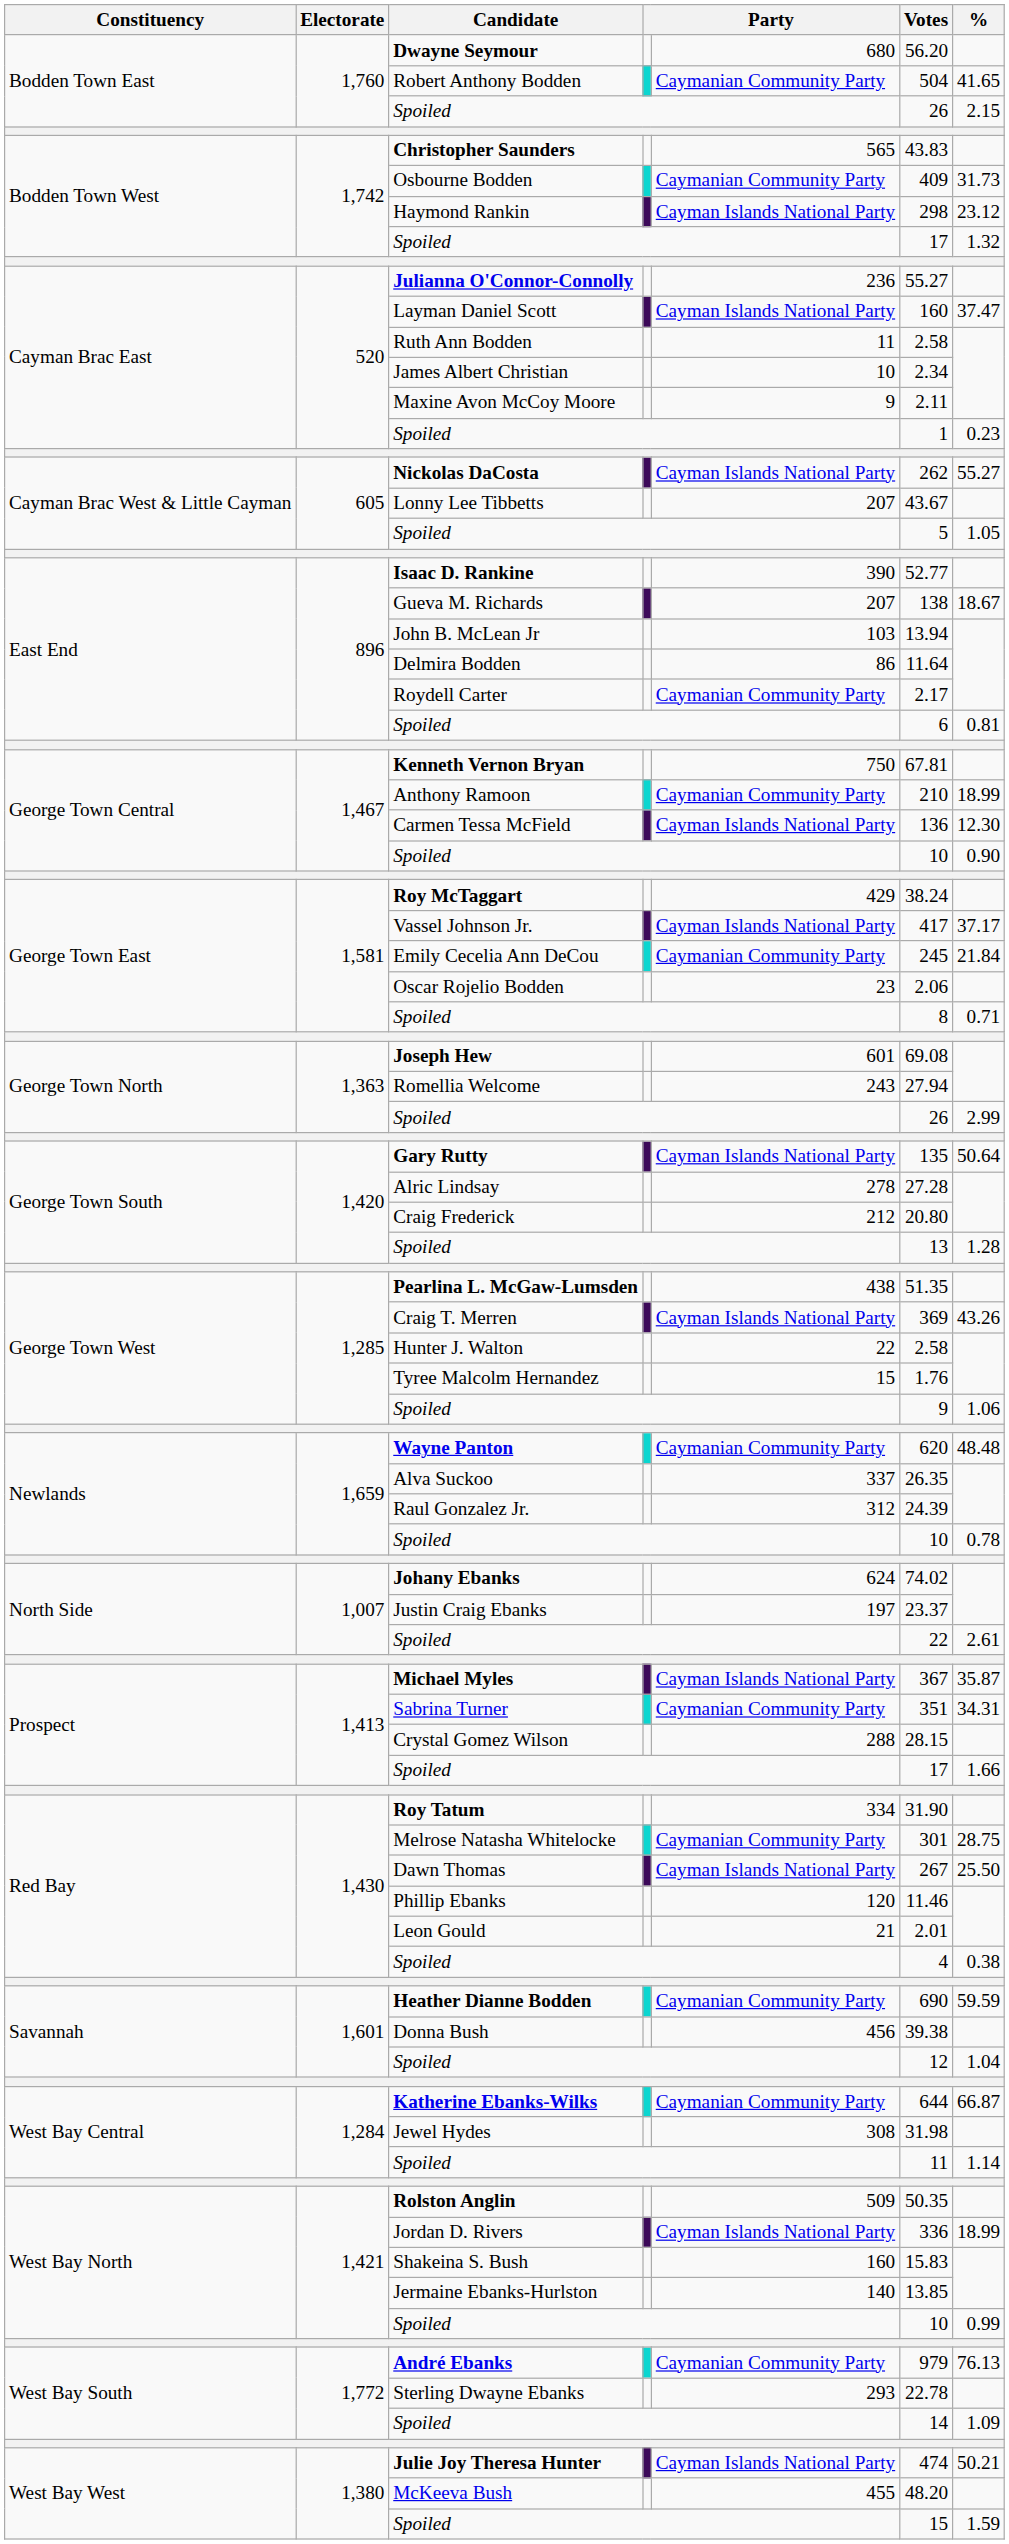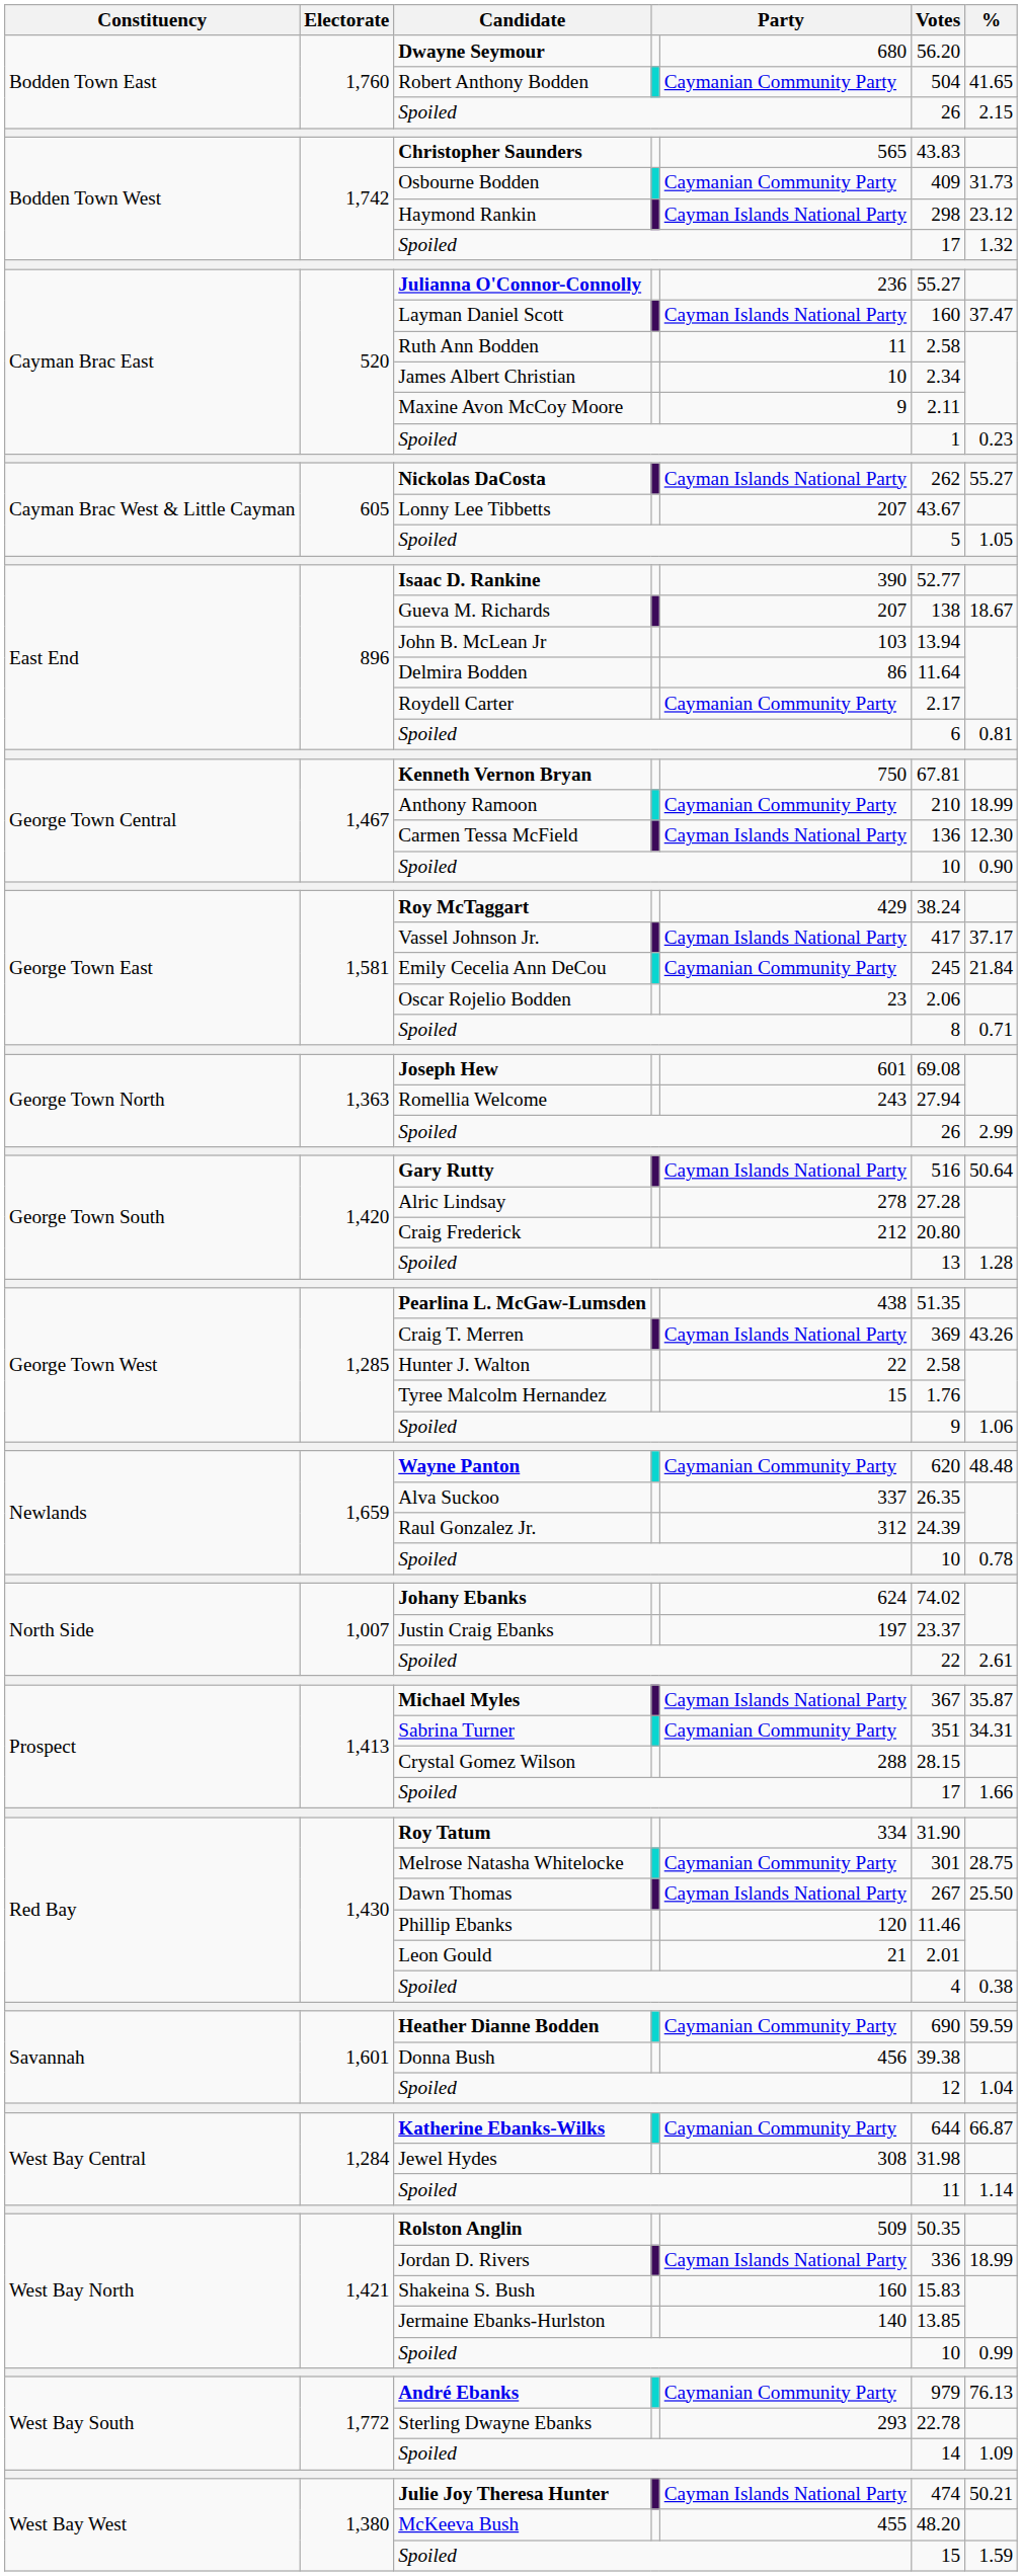 <table class=wikitable style=text-align:right>
 <tr>
 <th>Constituency</th>
 <th>Electorate</th>
 <th>Candidate</th>
 <th colspan=2>Party</th>
 <th>Votes</th>
 <th>%</th>
 </tr>
 <tr>
 <td rowspan=3 align=left>Bodden Town East</td>
 <td rowspan=3>1,760</td>
 <td align=left><strong>Dwayne Seymour</strong></td>
 <td></td>
 <td>680</td>
 <td>56.20</td>
 </tr>
 <tr>
 <td align=left>Robert Anthony Bodden</td>
 <td bgcolor=#0AD6D0></td>
 <td align=left><a href='#'>Caymanian Community Party</a></td>
 <td>504</td>
 <td>41.65</td>
 </tr>
 <tr>
 <td align=left colspan=3><em>Spoiled</em></td>
 <td>26</td>
 <td>2.15</td>
 </tr>
 <tr>
 <th Colspan=7></th>
 </tr>
 <tr>
 <td rowspan=4 align=left>Bodden Town West</td>
 <td rowspan=4>1,742</td>
 <td align=left><strong>Christopher Saunders</strong></td>
 <td></td>
 <td>565</td>
 <td>43.83</td>
 </tr>
 <tr>
 <td align=left>Osbourne Bodden</td>
 <td bgcolor=#0AD6D0></td>
 <td align=left><a href='#'>Caymanian Community Party</a></td>
 <td>409</td>
 <td>31.73</td>
 </tr>
 <tr>
 <td align=left>Haymond Rankin</td>
 <td bgcolor=#3C0959></td>
 <td align=left><a href='#'>Cayman Islands National Party</a></td>
 <td>298</td>
 <td>23.12</td>
 </tr>
 <tr>
 <td align=left colspan=3><em>Spoiled</em></td>
 <td>17</td>
 <td>1.32</td>
 </tr>
 <tr>
 <th Colspan=7></th>
 </tr>
 <tr>
 <td rowspan=6 align=left>Cayman Brac East</td>
 <td rowspan=6>520</td>
 <td align=left><a href='#'><strong>Julianna O'Connor-Connolly</strong></a></td>
 <td></td>
 <td>236</td>
 <td>55.27</td>
 </tr>
 <tr>
 <td align=left>Layman Daniel Scott</td>
 <td bgcolor=#3C0959></td>
 <td align=left><a href='#'>Cayman Islands National Party</a></td>
 <td>160</td>
 <td>37.47</td>
 </tr>
 <tr>
 <td align=left>Ruth Ann Bodden</td>
 <td></td>
 <td>11</td>
 <td>2.58</td>
 </tr>
 <tr>
 <td align=left>James Albert Christian</td>
 <td></td>
 <td>10</td>
 <td>2.34</td>
 </tr>
 <tr>
 <td align=left>Maxine Avon McCoy Moore</td>
 <td></td>
 <td>9</td>
 <td>2.11</td>
 </tr>
 <tr>
 <td align=left colspan=3><em>Spoiled</em></td>
 <td>1</td>
 <td>0.23</td>
 </tr>
 <tr>
 <th Colspan=7></th>
 </tr>
 <tr>
 <td rowspan=3 align=left>Cayman Brac West & Little Cayman</td>
 <td rowspan=3>605</td>
 <td align=left><strong>Nickolas DaCosta</strong></td>
 <td bgcolor=#3C0959></td>
 <td align=left><a href='#'>Cayman Islands National Party</a></td>
 <td>262</td>
 <td>55.27</td>
 </tr>
 <tr>
 <td align=left>Lonny Lee Tibbetts</td>
 <td></td>
 <td>207</td>
 <td>43.67</td>
 </tr>
 <tr>
 <td align=left colspan=3><em>Spoiled</em></td>
 <td>5</td>
 <td>1.05</td>
 </tr>
 <tr>
 <th Colspan=7></th>
 </tr>
 <tr>
 <td rowspan=6 align=left>East End</td>
 <td rowspan=6>896</td>
 <td align=left><strong>Isaac D. Rankine</strong></td>
 <td></td>
 <td>390</td>
 <td>52.77</td>
 </tr>
 <tr>
 <td align=left>Gueva M. Richards</td>
 <td bgcolor=#3C0959></td>
 <td>207</td>
 <td>138</td>
 <td>18.67</td>
 </tr>
 <tr>
 <td align=left>John B. McLean Jr</td>
 <td></td>
 <td>103</td>
 <td>13.94</td>
 </tr>
 <tr>
 <td align=left>Delmira Bodden</td>
 <td></td>
 <td>86</td>
 <td>11.64</td>
 </tr>
 <tr>
 <td align=left>Roydell Carter</td>
 <td></td>
 <td align=left><a href='#'>Caymanian Community Party</a></td>
 <td>2.17</td>
 </tr>
 <tr>
 <td align=left colspan=3><em>Spoiled</em></td>
 <td>6</td>
 <td>0.81</td>
 </tr>
 <tr>
 <th Colspan=7></th>
 </tr>
 <tr>
 <td rowspan=4 align=left>George Town Central</td>
 <td rowspan=4>1,467</td>
 <td align=left><strong>Kenneth Vernon Bryan</strong></td>
 <td></td>
 <td>750</td>
 <td>67.81</td>
 </tr>
 <tr>
 <td align=left>Anthony Ramoon</td>
 <td bgcolor=#0AD6D0></td>
 <td align=left><a href='#'>Caymanian Community Party</a></td>
 <td>210</td>
 <td>18.99</td>
 </tr>
 <tr>
 <td align=left>Carmen Tessa McField</td>
 <td bgcolor=#3C0959></td>
 <td align=left><a href='#'>Cayman Islands National Party</a></td>
 <td>136</td>
 <td>12.30</td>
 </tr>
 <tr>
 <td align=left colspan=3><em>Spoiled</em></td>
 <td>10</td>
 <td>0.90</td>
 </tr>
 <tr>
 <th Colspan=7></th>
 </tr>
 <tr>
 <td rowspan=5 align=left>George Town East</td>
 <td rowspan=5>1,581</td>
 <td align=left><strong>Roy McTaggart</strong></td>
 <td></td>
 <td>429</td>
 <td>38.24</td>
 </tr>
 <tr>
 <td align=left>Vassel Johnson Jr.</td>
 <td bgcolor=#3C0959></td>
 <td align=left><a href='#'>Cayman Islands National Party</a></td>
 <td>417</td>
 <td>37.17</td>
 </tr>
 <tr>
 <td align=left>Emily Cecelia Ann DeCou</td>
 <td bgcolor=#0AD6D0></td>
 <td align=left><a href='#'>Caymanian Community Party</a></td>
 <td>245</td>
 <td>21.84</td>
 </tr>
 <tr>
 <td align=left>Oscar Rojelio Bodden</td>
 <td></td>
 <td>23</td>
 <td>2.06</td>
 </tr>
 <tr>
 <td align=left colspan=3><em>Spoiled</em></td>
 <td>8</td>
 <td>0.71</td>
 </tr>
 <tr>
 <th Colspan=7></th>
 </tr>
 <tr>
 <td rowspan=3 align=left>George Town North</td>
 <td rowspan=3>1,363</td>
 <td align=left><strong>Joseph Hew</strong></td>
 <td></td>
 <td>601</td>
 <td>69.08</td>
 </tr>
 <tr>
 <td align=left>Romellia Welcome</td>
 <td></td>
 <td>243</td>
 <td>27.94</td>
 </tr>
 <tr>
 <td align=left colspan=3><em>Spoiled</em></td>
 <td>26</td>
 <td>2.99</td>
 </tr>
 <tr>
 <th Colspan=7></th>
 </tr>
 <tr>
 <td rowspan=4 align=left>George Town South</td>
 <td rowspan=4>1,420</td>
 <td align=left><strong>Gary Rutty</strong></td>
 <td bgcolor=#3C0959></td>
 <td align=left><a href='#'>Cayman Islands National Party</a></td>
-<td>135</td>
+<td>516</td>
 <td>50.64</td>
 </tr>
 <tr>
 <td align=left>Alric Lindsay</td>
 <td></td>
 <td>278</td>
 <td>27.28</td>
 </tr>
 <tr>
 <td align=left>Craig Frederick</td>
 <td></td>
 <td>212</td>
 <td>20.80</td>
 </tr>
 <tr>
 <td align=left colspan=3><em>Spoiled</em></td>
 <td>13</td>
 <td>1.28</td>
 </tr>
 <tr>
 <th Colspan=7></th>
 </tr>
 <tr>
 <td rowspan=5 align=left>George Town West</td>
 <td rowspan=5>1,285</td>
 <td align=left><strong>Pearlina L. McGaw-Lumsden</strong></td>
 <td></td>
 <td>438</td>
 <td>51.35</td>
 </tr>
 <tr>
 <td align=left>Craig T. Merren</td>
 <td bgcolor=#3C0959></td>
 <td align=left><a href='#'>Cayman Islands National Party</a></td>
 <td>369</td>
 <td>43.26</td>
 </tr>
 <tr>
 <td align=left>Hunter J. Walton</td>
 <td></td>
 <td>22</td>
 <td>2.58</td>
 </tr>
 <tr>
 <td align=left>Tyree Malcolm Hernandez</td>
 <td></td>
 <td>15</td>
 <td>1.76</td>
 </tr>
 <tr>
 <td align=left colspan=3><em>Spoiled</em></td>
 <td>9</td>
 <td>1.06</td>
 </tr>
 <tr>
 <th Colspan=7></th>
 </tr>
 <tr>
 <td rowspan=4 align=left>Newlands</td>
 <td rowspan=4>1,659</td>
 <td align=left><strong><a href='#'>Wayne Panton</a></strong></td>
 <td bgcolor=#0AD6D0></td>
 <td align=left><a href='#'>Caymanian Community Party</a></td>
 <td>620</td>
 <td>48.48</td>
 </tr>
 <tr>
 <td align=left>Alva Suckoo</td>
 <td></td>
 <td>337</td>
 <td>26.35</td>
 </tr>
 <tr>
 <td align=left>Raul Gonzalez Jr.</td>
 <td></td>
 <td>312</td>
 <td>24.39</td>
 </tr>
 <tr>
 <td align=left colspan=3><em>Spoiled</em></td>
 <td>10</td>
 <td>0.78</td>
 </tr>
 <tr>
 <th Colspan=7></th>
 </tr>
 <tr>
 <td rowspan=3 align=left>North Side</td>
 <td rowspan=3>1,007</td>
 <td align=left><strong>Johany Ebanks</strong></td>
 <td></td>
 <td>624</td>
 <td>74.02</td>
 </tr>
 <tr>
 <td align=left>Justin Craig Ebanks</td>
 <td></td>
 <td>197</td>
 <td>23.37</td>
 </tr>
 <tr>
 <td align=left colspan=3><em>Spoiled</em></td>
 <td>22</td>
 <td>2.61</td>
 </tr>
 <tr>
 <th Colspan=7></th>
 </tr>
 <tr>
 <td rowspan=4 align=left>Prospect</td>
 <td rowspan=4>1,413</td>
 <td align=left><strong>Michael Myles</strong></td>
 <td bgcolor=#3C0959></td>
 <td align=left><a href='#'>Cayman Islands National Party</a></td>
 <td>367</td>
 <td>35.87</td>
 </tr>
 <tr>
 <td align=left><a href='#'>Sabrina Turner</a></td>
 <td bgcolor=#0AD6D0></td>
 <td align=left><a href='#'>Caymanian Community Party</a></td>
 <td>351</td>
 <td>34.31</td>
 </tr>
 <tr>
 <td align=left>Crystal Gomez Wilson</td>
 <td></td>
 <td>288</td>
 <td>28.15</td>
 </tr>
 <tr>
 <td align=left colspan=3><em>Spoiled</em></td>
 <td>17</td>
 <td>1.66</td>
 </tr>
 <tr>
 <th Colspan=7></th>
 </tr>
 <tr>
 <td rowspan=6 align=left>Red Bay</td>
 <td rowspan=6>1,430</td>
 <td align=left><strong>Roy Tatum</strong></td>
 <td></td>
 <td>334</td>
 <td>31.90</td>
 </tr>
 <tr>
 <td align=left>Melrose Natasha Whitelocke</td>
 <td bgcolor=#0AD6D0></td>
 <td align=left><a href='#'>Caymanian Community Party</a></td>
 <td>301</td>
 <td>28.75</td>
 </tr>
 <tr>
 <td align=left>Dawn Thomas</td>
 <td bgcolor=#3C0959></td>
 <td align=left><a href='#'>Cayman Islands National Party</a></td>
 <td>267</td>
 <td>25.50</td>
 </tr>
 <tr>
 <td align=left>Phillip Ebanks</td>
 <td></td>
 <td>120</td>
 <td>11.46</td>
 </tr>
 <tr>
 <td align=left>Leon Gould</td>
 <td></td>
 <td>21</td>
 <td>2.01</td>
 </tr>
 <tr>
 <td align=left colspan=3><em>Spoiled</em></td>
 <td>4</td>
 <td>0.38</td>
 </tr>
 <tr>
 <th Colspan=7></th>
 </tr>
 <tr>
 <td rowspan=3 align=left>Savannah</td>
 <td rowspan=3>1,601</td>
 <td align=left><strong>Heather Dianne Bodden</strong></td>
 <td bgcolor=#0AD6D0></td>
 <td align=left><a href='#'>Caymanian Community Party</a></td>
 <td>690</td>
 <td>59.59</td>
 </tr>
 <tr>
 <td align=left>Donna Bush</td>
 <td></td>
 <td>456</td>
 <td>39.38</td>
 </tr>
 <tr>
 <td align=left colspan=3><em>Spoiled</em></td>
 <td>12</td>
 <td>1.04</td>
 </tr>
 <tr>
 <th Colspan=7></th>
 </tr>
 <tr>
 <td rowspan=3 align=left>West Bay Central</td>
 <td rowspan=3>1,284</td>
 <td align=left><strong><a href='#'>Katherine Ebanks-Wilks</a></strong></td>
 <td bgcolor=#0AD6D0></td>
 <td align=left><a href='#'>Caymanian Community Party</a></td>
 <td>644</td>
 <td>66.87</td>
 </tr>
 <tr>
 <td align=left>Jewel Hydes</td>
 <td></td>
 <td>308</td>
 <td>31.98</td>
 </tr>
 <tr>
 <td align=left colspan=3><em>Spoiled</em></td>
 <td>11</td>
 <td>1.14</td>
 </tr>
 <tr>
 <th Colspan=7></th>
 </tr>
 <tr>
 <td rowspan=5 align=left>West Bay North</td>
 <td rowspan=5>1,421</td>
 <td align=left><strong>Rolston Anglin</strong></td>
 <td></td>
 <td>509</td>
 <td>50.35</td>
 </tr>
 <tr>
 <td align=left>Jordan D. Rivers</td>
 <td bgcolor=#3C0959></td>
 <td align=left><a href='#'>Cayman Islands National Party</a></td>
 <td>336</td>
 <td>18.99</td>
 </tr>
 <tr>
 <td align=left>Shakeina S. Bush</td>
 <td></td>
 <td>160</td>
 <td>15.83</td>
 </tr>
 <tr>
 <td align=left>Jermaine Ebanks-Hurlston</td>
 <td></td>
 <td>140</td>
 <td>13.85</td>
 </tr>
 <tr>
 <td align=left colspan=3><em>Spoiled</em></td>
 <td>10</td>
 <td>0.99</td>
 </tr>
 <tr>
 <th Colspan=7></th>
 </tr>
 <tr>
 <td rowspan=3 align=left>West Bay South</td>
 <td rowspan=3>1,772</td>
 <td align=left><strong><a href='#'>André Ebanks</a></strong></td>
 <td bgcolor=#0AD6D0></td>
 <td align=left><a href='#'>Caymanian Community Party</a></td>
 <td>979</td>
 <td>76.13</td>
 </tr>
 <tr>
 <td align=left>Sterling Dwayne Ebanks</td>
 <td></td>
 <td>293</td>
 <td>22.78</td>
 </tr>
 <tr>
 <td align=left colspan=3><em>Spoiled</em></td>
 <td>14</td>
 <td>1.09</td>
 </tr>
 <tr>
 <th Colspan=7></th>
 </tr>
 <tr>
 <td rowspan=3 align=left>West Bay West</td>
 <td rowspan=3>1,380</td>
 <td align=left><strong>Julie Joy Theresa Hunter</strong></td>
 <td bgcolor=#3C0959></td>
 <td align=left><a href='#'>Cayman Islands National Party</a></td>
 <td>474</td>
 <td>50.21</td>
 </tr>
 <tr>
 <td align=left><a href='#'>McKeeva Bush</a></td>
 <td></td>
 <td>455</td>
 <td>48.20</td>
 </tr>
 <tr>
 <td align=left colspan=3><em>Spoiled</em></td>
 <td>15</td>
 <td>1.59</td>
 </tr>
 </table>
